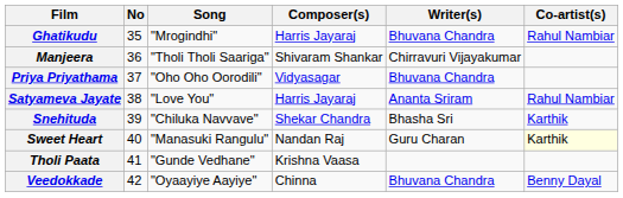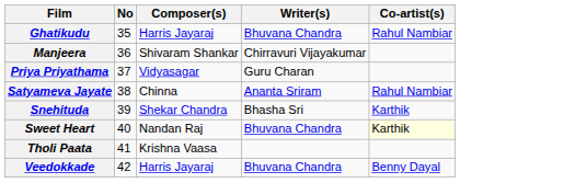 <table class="wikitable sortable plainrowheaders">
 <tr>
 <th>Film</th>
 <th>No</th>
-<th>Song</th>
 <th>Composer(s)</th>
 <th>Writer(s)</th>
 <th>Co-artist(s)</th>
 </tr>
 <tr>
 <th><em><a href='#'>Ghatikudu</a></em></th>
 <td>35</td>
-<td>"Mrogindhi"</td>
 <td><a href='#'>Harris Jayaraj</a></td>
 <td><a href='#'>Bhuvana Chandra</a></td>
 <td><a href='#'>Rahul Nambiar</a></td>
 </tr>
 <tr>
 <th><em>Manjeera</em></th>
 <td>36</td>
-<td>"Tholi Tholi Saariga"</td>
 <td>Shivaram Shankar</td>
 <td>Chirravuri Vijayakumar</td>
 <td></td>
 </tr>
 <tr>
 <th><a href='#'><em>Priya Priyathama</em></a></th>
 <td>37</td>
-<td>"Oho Oho Oorodili"</td>
 <td><a href='#'>Vidyasagar</a></td>
-<td><a href='#'>Bhuvana Chandra</a></td>
+<td>Guru Charan</td>
 <td></td>
 </tr>
 <tr>
 <th><a href='#'><em>Satyameva Jayate</em></a></th>
 <td>38</td>
-<td>"Love You"</td>
-<td><a href='#'>Harris Jayaraj</a></td>
+<td>Chinna</td>
 <td><a href='#'>Ananta Sriram</a></td>
 <td><a href='#'>Rahul Nambiar</a></td>
 </tr>
 <tr>
 <th><a href='#'><em>Snehituda</em></a></th>
 <td>39</td>
-<td>"Chiluka Navvave"</td>
 <td><a href='#'>Shekar Chandra</a></td>
 <td>Bhasha Sri</td>
 <td><a href='#'>Karthik</a></td>
 </tr>
 <tr>
 <th><em>Sweet Heart</em></th>
 <td>40</td>
-<td>"Manasuki Rangulu"</td>
 <td>Nandan Raj</td>
-<td>Guru Charan</td>
+<td><a href='#'>Bhuvana Chandra</a></td>
 <td style="background: lightyellow;">Karthik</td>
 </tr>
 <tr>
 <th><em>Tholi Paata</em></th>
 <td>41</td>
-<td>"Gunde Vedhane"</td>
 <td>Krishna Vaasa</td>
 <td></td>
 <td></td>
 </tr>
 <tr>
 <th><em><a href='#'>Veedokkade</a></em></th>
 <td>42</td>
-<td>"Oyaayiye Aayiye"</td>
-<td>Chinna</td>
+<td><a href='#'>Harris Jayaraj</a></td>
 <td><a href='#'>Bhuvana Chandra</a></td>
 <td><a href='#'>Benny Dayal</a></td>
 </tr>
 </table>
